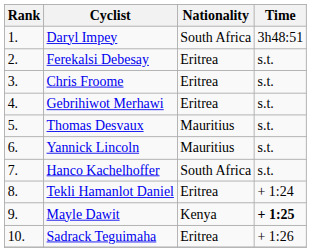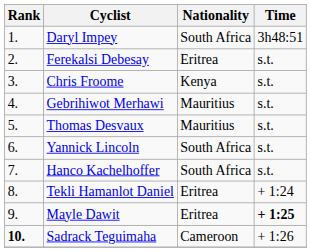 <table class="wikitable">
 <tr>
 <th>Rank</th>
 <th>Cyclist</th>
 <th>Nationality</th>
 <th>Time</th>
 </tr>
 <tr>
 <td>1.</td>
 <td><a href='#'>Daryl Impey</a></td>
 <td>South Africa</td>
 <td>3h48:51</td>
 </tr>
 <tr>
 <td>2.</td>
 <td><a href='#'>Ferekalsi Debesay</a></td>
 <td>Eritrea</td>
 <td>s.t.</td>
 </tr>
 <tr>
 <td>3.</td>
 <td><a href='#'>Chris Froome</a></td>
-<td>Eritrea</td>
+<td>Kenya</td>
 <td>s.t.</td>
 </tr>
 <tr>
 <td>4.</td>
 <td><a href='#'>Gebrihiwot Merhawi</a></td>
-<td>Eritrea</td>
+<td>Mauritius</td>
 <td>s.t.</td>
 </tr>
 <tr>
 <td>5.</td>
 <td><a href='#'>Thomas Desvaux</a></td>
 <td>Mauritius</td>
 <td>s.t.</td>
 </tr>
 <tr>
 <td>6.</td>
 <td><a href='#'>Yannick Lincoln</a></td>
-<td>Mauritius</td>
+<td>South Africa</td>
 <td>s.t.</td>
 </tr>
 <tr>
 <td>7.</td>
 <td><a href='#'>Hanco Kachelhoffer</a></td>
 <td>South Africa</td>
 <td>s.t.</td>
 </tr>
 <tr>
 <td>8.</td>
 <td><a href='#'>Tekli Hamanlot Daniel</a></td>
 <td>Eritrea</td>
 <td>+ 1:24</td>
 </tr>
 <tr>
 <td>9.</td>
 <td><a href='#'>Mayle Dawit</a></td>
-<td>Kenya</td>
+<td>Eritrea</td>
 <td><strong>+ 1:25</strong></td>
 </tr>
 <tr>
-<td>10.</td>
+<td><strong>10.</strong></td>
 <td><a href='#'>Sadrack Teguimaha</a></td>
-<td>Eritrea</td>
+<td>Cameroon</td>
 <td>+ 1:26</td>
 </tr>
 <tr>
 </tr>
 </table>
